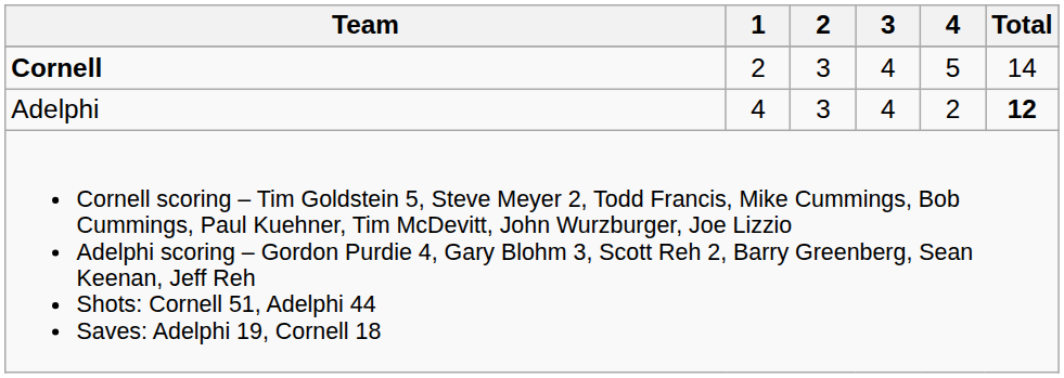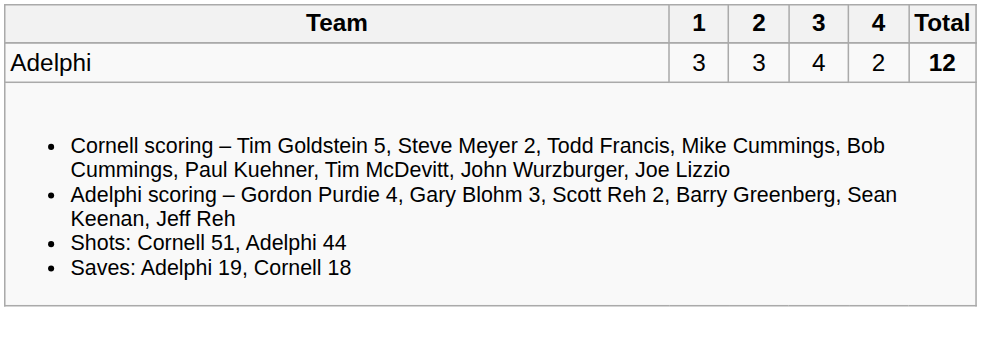 <table class="wikitable" style="text-align:center; max-width:40em">
 <tr>
 <th>Team</th>
 <th style="width:2em">1</th>
 <th style="width:2em">2</th>
 <th style="width:2em">3</th>
 <th style="width:2em">4</th>
 <th style="width:2em">Total</th>
 </tr>
 <tr>
 </tr>
 <tr>
-<td style="text-align:left"><strong>Cornell</strong></td>
-<td>2</td>
+<td style="text-align:left">Adelphi</td>
 <td>3</td>
-<td>4</td>
-<td>5</td>
-<td>14</td>
-</tr>
-<tr>
-<td style="text-align:left">Adelphi</td>
-<td>4</td>
 <td>3</td>
 <td>4</td>
 <td>2</td>
 <td><strong>12</strong></td>
 </tr>
 <tr>
 <td colspan=6 style="text-align:left; font-size:88%;"><br><ul><li>Cornell scoring – Tim Goldstein 5, Steve Meyer 2, Todd Francis, Mike Cummings, Bob Cummings, Paul Kuehner, Tim McDevitt, John Wurzburger, Joe Lizzio</li><li>Adelphi scoring – Gordon Purdie 4, Gary Blohm 3, Scott Reh 2, Barry Greenberg, Sean Keenan, Jeff Reh</li><li>Shots: Cornell 51, Adelphi 44</li><li>Saves: Adelphi 19, Cornell 18</li></ul></td>
 </tr>
 </table>
